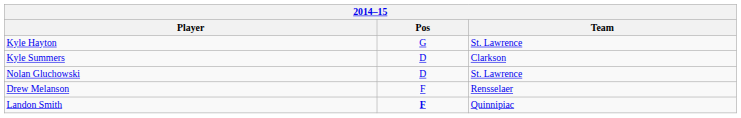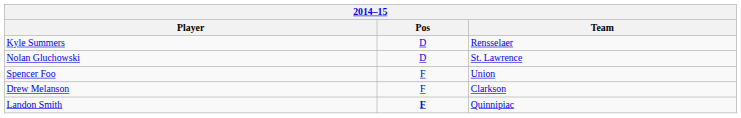 <table class="wikitable" width=95%>
 <tr>
 <th colspan=3><a href='#'>2014–15</a></th>
 </tr>
 <tr>
 <th>Player</th>
 <th>Pos</th>
 <th>Team</th>
 </tr>
 <tr>
-<td><a href='#'>Kyle Hayton</a></td>
-<td align=center><a href='#'>G</a></td>
-<td><a href='#'>St. Lawrence</a></td>
-</tr>
-<tr>
 <td><a href='#'>Kyle Summers</a></td>
 <td align=center><a href='#'>D</a></td>
-<td><a href='#'>Clarkson</a></td>
+<td><a href='#'>Rensselaer</a></td>
 </tr>
 <tr>
 <td><a href='#'>Nolan Gluchowski</a></td>
 <td align=center><a href='#'>D</a></td>
 <td><a href='#'>St. Lawrence</a></td>
 </tr>
 <tr>
+<td><a href='#'>Spencer Foo</a></td>
+<td align=center><a href='#'>F</a></td>
+<td><a href='#'>Union</a></td>
+</tr>
+<tr>
 <td><a href='#'>Drew Melanson</a></td>
 <td align=center><a href='#'>F</a></td>
-<td><a href='#'>Rensselaer</a></td>
+<td><a href='#'>Clarkson</a></td>
 </tr>
 <tr>
 <td><a href='#'>Landon Smith</a></td>
 <td align=center><strong><a href='#'>F</a></strong></td>
 <td><a href='#'>Quinnipiac</a></td>
 </tr>
 </table>
